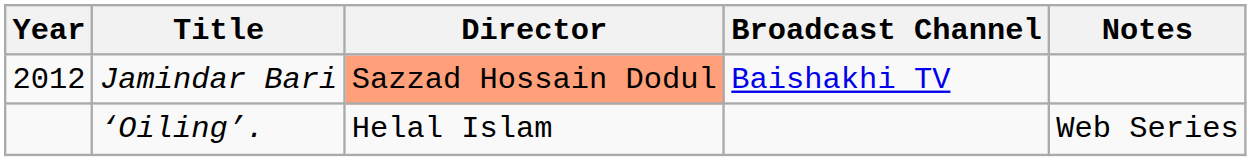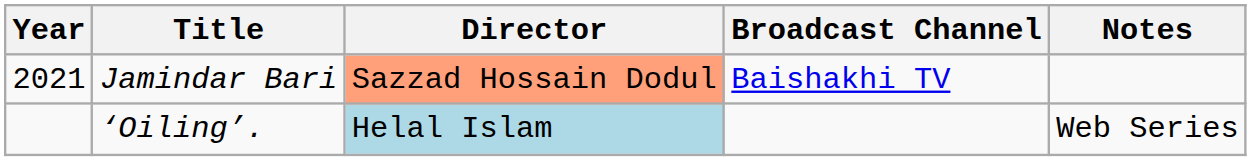 <table class="wikitable">
 <tr>
 <th>Year</th>
 <th>Title</th>
 <th>Director</th>
 <th>Broadcast Channel</th>
 <th>Notes</th>
 </tr>
 <tr>
-<td>2012</td>
+<td>2021</td>
 <td><em>Jamindar Bari</em></td>
 <td style="background: lightsalmon;">Sazzad Hossain Dodul</td>
 <td><a href='#'>Baishakhi TV</a></td>
 <td></td>
 </tr>
 <tr>
 <td></td>
 <td><em>‘Oiling’.</em></td>
-<td>Helal Islam</td>
+<td style="background: lightblue;">Helal Islam</td>
 <td></td>
 <td>Web Series</td>
 </tr>
 </table>
